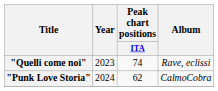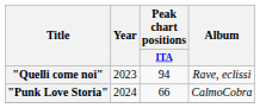 <table class="wikitable plainrowheaders" style="text-align:center;">
 <tr>
 <th scope="col" rowspan="2">Title</th>
 <th scope="col" rowspan="2">Year</th>
 <th scope="col">Peak chart positions</th>
 <th rowspan="2">Album</th>
 </tr>
 <tr>
 <th scope="col" style="width:3em;font-size:85%;"><a href='#'>ITA</a><br></th>
 </tr>
 <tr>
 <th scope="row">"Quelli come noi"</th>
 <td>2023</td>
-<td>74</td>
+<td>94</td>
 <td><em>Rave, eclissi</em></td>
 </tr>
 <tr>
 <th scope="row">"Punk Love Storia"</th>
 <td>2024</td>
-<td>62<br></td>
+<td>66<br></td>
 <td><em>CalmoCobra</em></td>
 </tr>
 <tr>
 </tr>
 </table>
